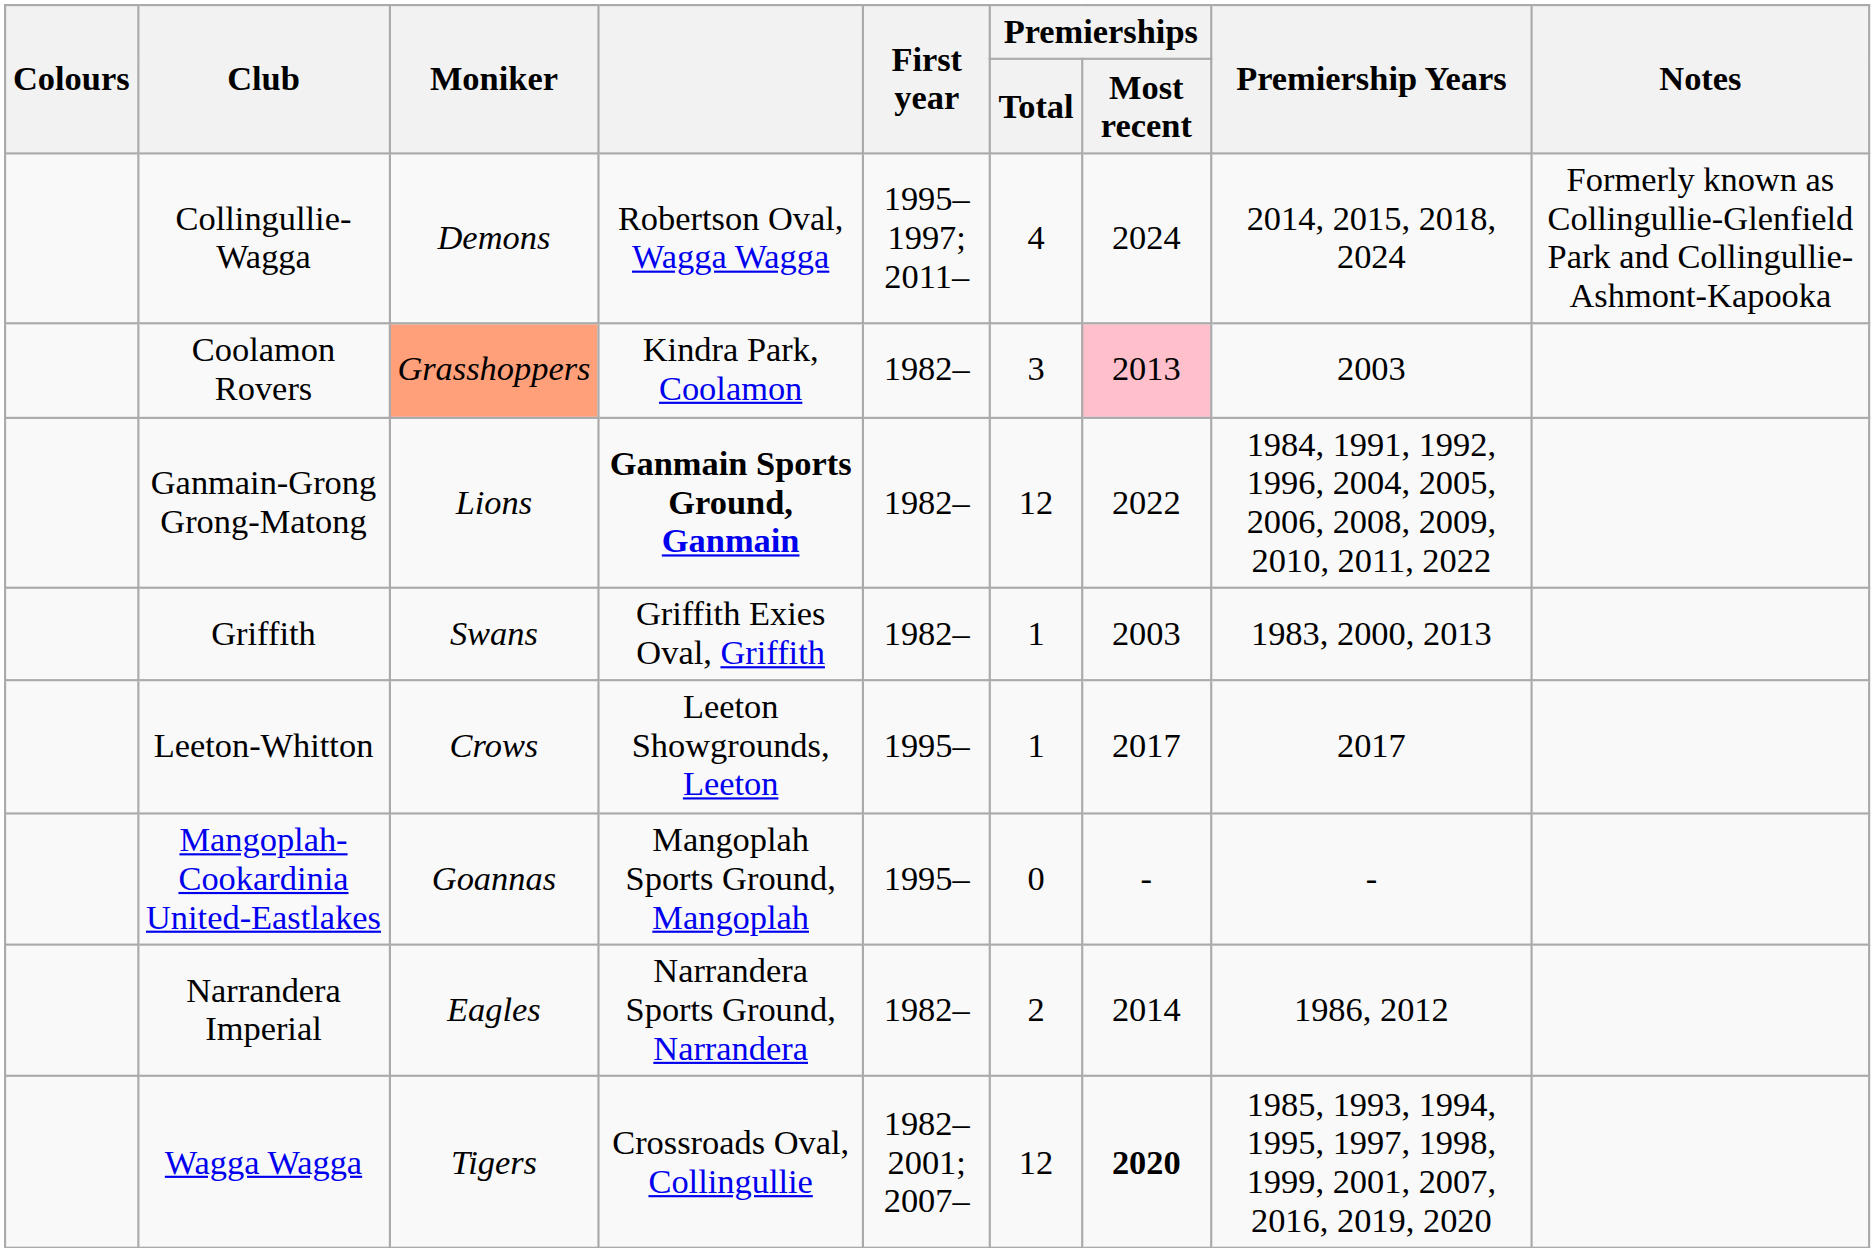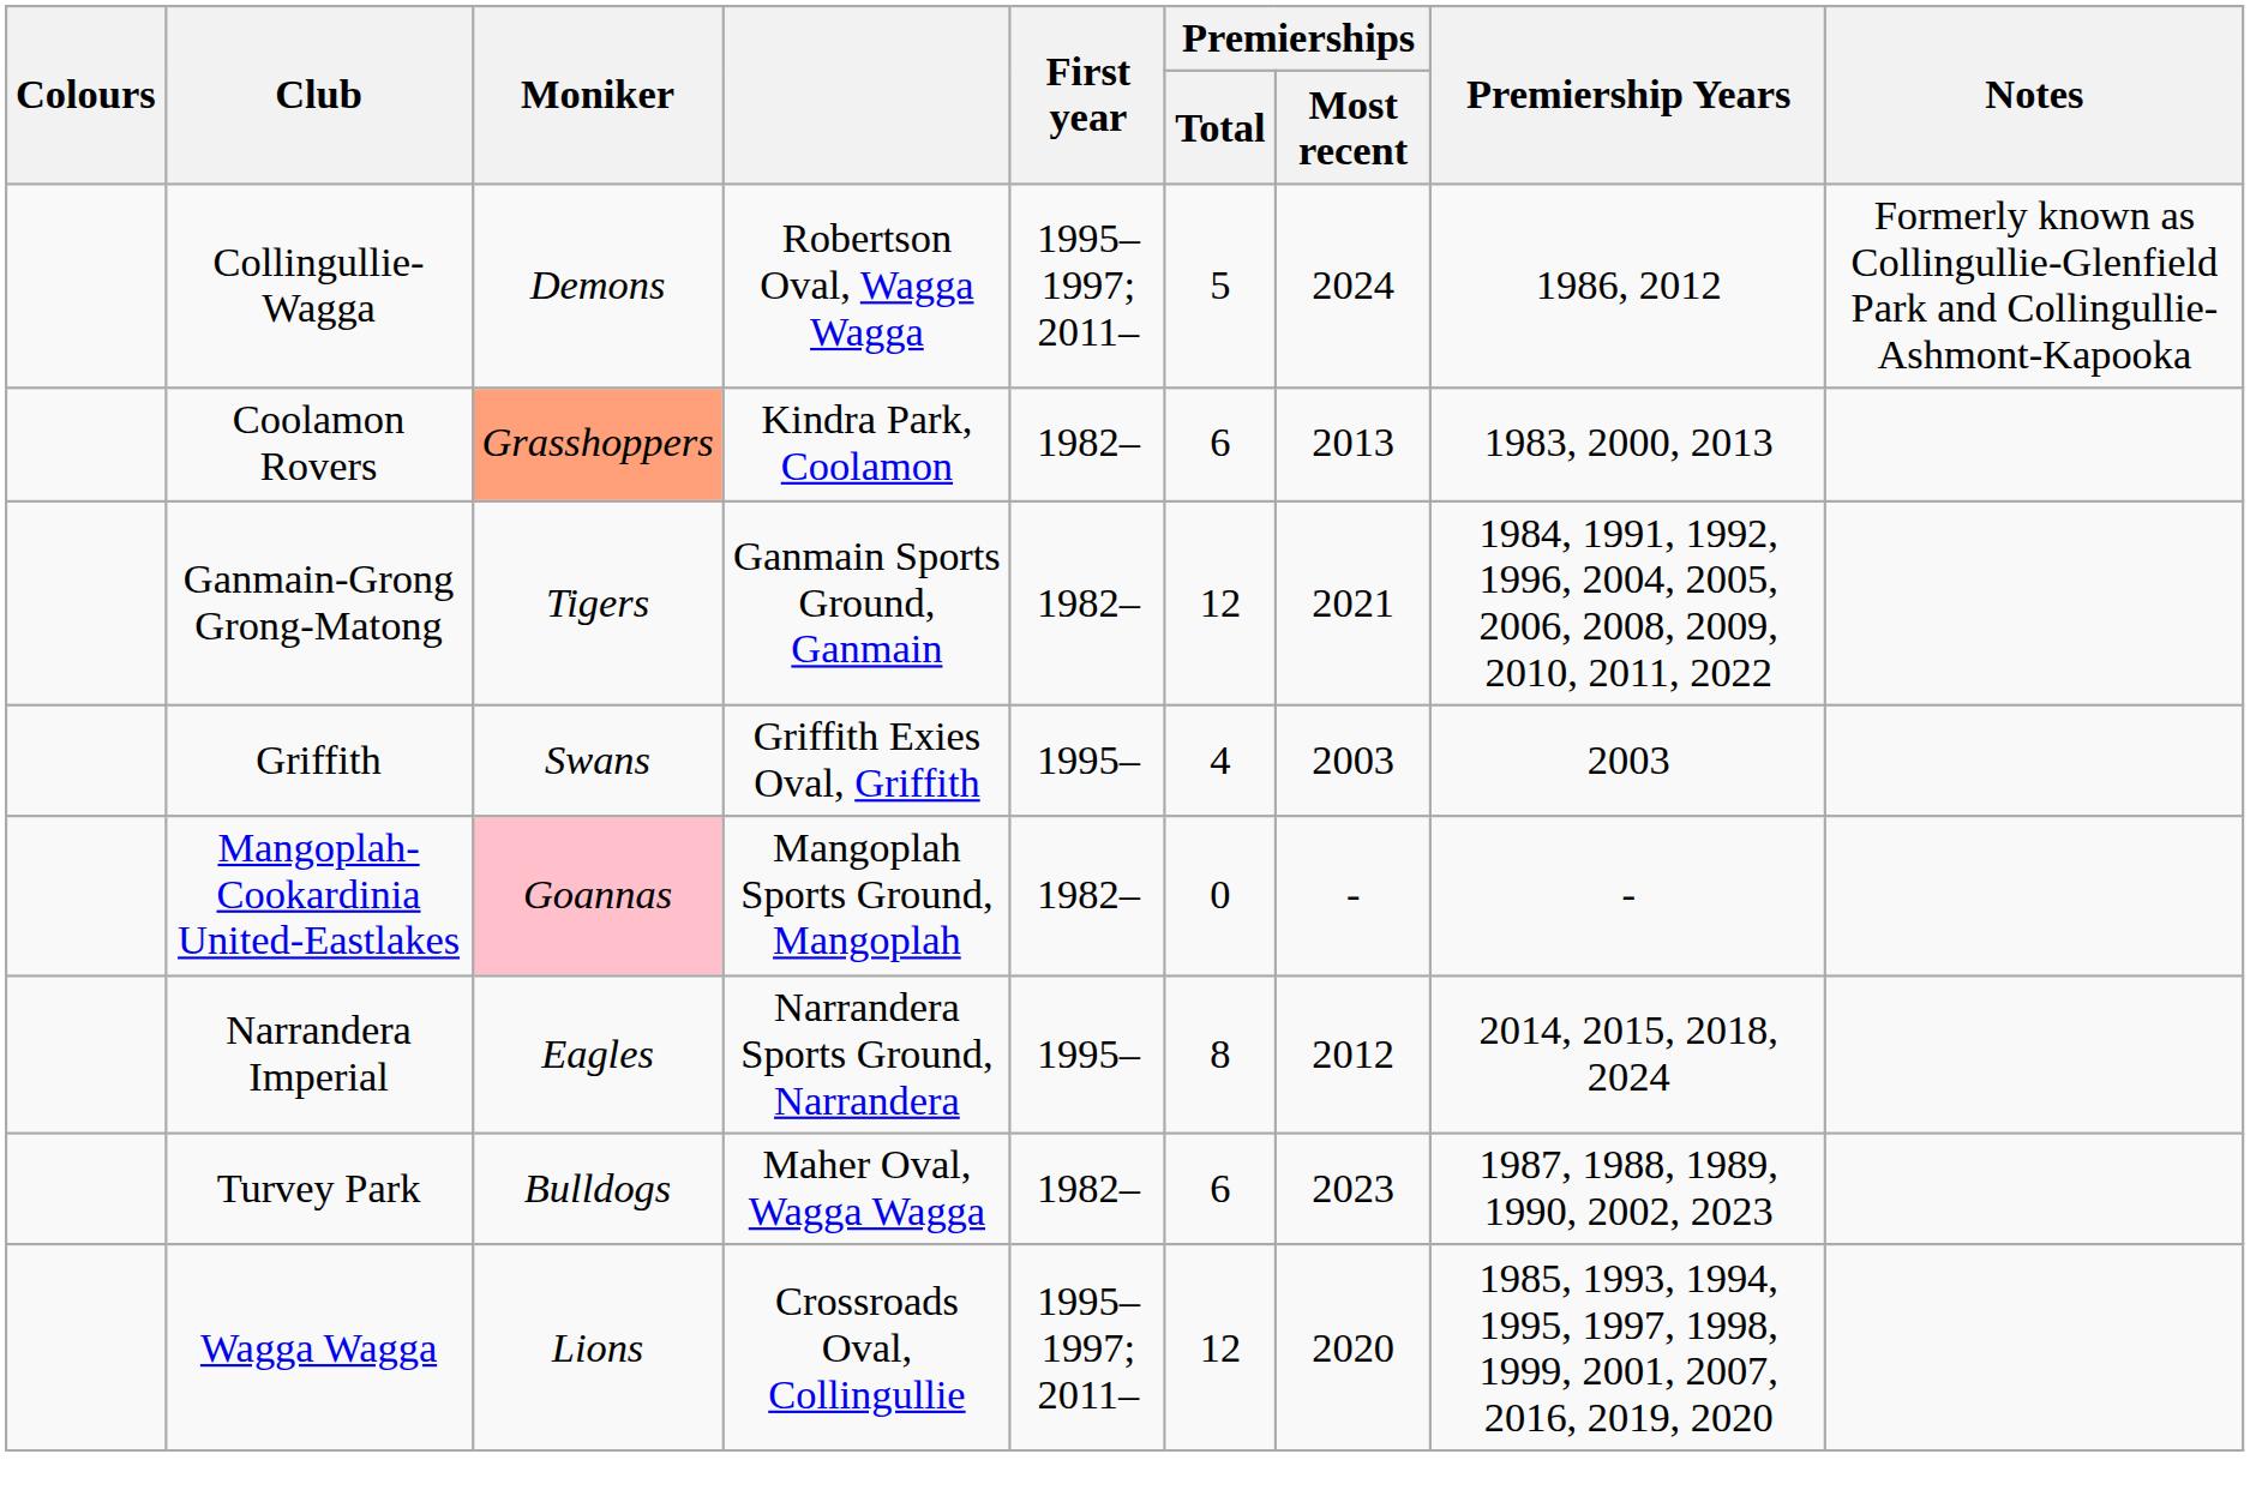 <table class="wikitable sortable" style="text-align:center; width:100% style="font-size:85%">
 <tr>
 <th rowspan="2" class="unsortable">Colours</th>
 <th rowspan="2">Club</th>
 <th rowspan=2>Moniker</th>
 <th rowspan=2></th>
 <th rowspan=2>First year</th>
 <th colspan=2>Premierships</th>
 <th rowspan=2 class=unsortable>Premiership Years</th>
 <th rowspan="2">Notes</th>
 </tr>
 <tr>
 <th data-sort-type=number>Total</th>
 <th>Most recent</th>
 </tr>
 <tr>
 <td></td>
 <td>Collingullie-Wagga</td>
 <td><em>Demons</em></td>
 <td>Robertson Oval, <a href='#'>Wagga Wagga</a></td>
 <td>1995–1997; 2011–</td>
-<td>4</td>
+<td>5</td>
 <td>2024</td>
-<td>2014, 2015, 2018, 2024</td>
+<td>1986, 2012</td>
 <td>Formerly known as Collingullie-Glenfield Park and Collingullie-Ashmont-Kapooka</td>
 </tr>
 <tr>
 <td></td>
 <td>Coolamon Rovers</td>
 <td style="background: lightsalmon;"><em>Grasshoppers</em></td>
 <td>Kindra Park, <a href='#'>Coolamon</a></td>
 <td>1982–</td>
-<td>3</td>
-<td style="background: pink;">2013</td>
-<td>2003</td>
+<td>6</td>
+<td>2013</td>
+<td>1983, 2000, 2013</td>
 <td></td>
 </tr>
 <tr>
 <td></td>
 <td>Ganmain-Grong Grong-Matong</td>
-<td><em>Lions</em></td>
-<td><strong>Ganmain Sports Ground, <a href='#'>Ganmain</a></strong></td>
+<td><em>Tigers</em></td>
+<td>Ganmain Sports Ground, <a href='#'>Ganmain</a></td>
 <td>1982–</td>
 <td>12</td>
-<td>2022</td>
+<td>2021</td>
 <td>1984, 1991, 1992, 1996, 2004, 2005, 2006, 2008, 2009, 2010, 2011, 2022</td>
 <td></td>
 </tr>
 <tr>
 <td></td>
 <td>Griffith</td>
 <td><em>Swans</em></td>
 <td>Griffith Exies Oval, <a href='#'>Griffith</a></td>
-<td>1982–</td>
-<td>1</td>
+<td>1995–</td>
+<td>4</td>
 <td>2003</td>
-<td>1983, 2000, 2013</td>
-<td></td>
-</tr>
-<tr>
-<td></td>
-<td>Leeton-Whitton</td>
-<td><em>Crows</em></td>
-<td>Leeton Showgrounds, <a href='#'>Leeton</a></td>
-<td>1995–</td>
-<td>1</td>
-<td>2017</td>
-<td>2017</td>
+<td>2003</td>
 <td></td>
 </tr>
 <tr>
 <td></td>
 <td><a href='#'>Mangoplah-Cookardinia United-Eastlakes</a></td>
-<td><em>Goannas</em></td>
+<td style="background: pink;"><em>Goannas</em></td>
 <td>Mangoplah Sports Ground, <a href='#'>Mangoplah</a></td>
-<td>1995–</td>
+<td>1982–</td>
 <td>0</td>
 <td>-</td>
 <td>-</td>
 <td></td>
 </tr>
 <tr>
 <td></td>
 <td>Narrandera Imperial</td>
 <td><em>Eagles</em></td>
 <td>Narrandera Sports Ground, <a href='#'>Narrandera</a></td>
+<td>1995–</td>
+<td>8</td>
+<td>2012</td>
+<td>2014, 2015, 2018, 2024</td>
+<td></td>
+</tr>
+<tr>
+<td></td>
+<td>Turvey Park</td>
+<td><em>Bulldogs</em></td>
+<td>Maher Oval, <a href='#'>Wagga Wagga</a></td>
 <td>1982–</td>
-<td>2</td>
-<td>2014</td>
-<td>1986, 2012</td>
+<td>6</td>
+<td>2023</td>
+<td>1987, 1988, 1989, 1990, 2002, 2023</td>
 <td></td>
 </tr>
 <tr>
 <td></td>
 <td><a href='#'>Wagga Wagga</a></td>
-<td><em>Tigers</em></td>
+<td><em>Lions</em></td>
 <td>Crossroads Oval, <a href='#'>Collingullie</a></td>
-<td>1982–2001; 2007–</td>
+<td>1995–1997; 2011–</td>
 <td>12</td>
-<td><strong>2020</strong></td>
+<td>2020</td>
 <td>1985, 1993, 1994, 1995, 1997, 1998, 1999, 2001, 2007, 2016, 2019, 2020</td>
 <td></td>
 </tr>
 </table>
